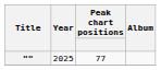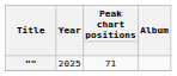 <table class="wikitable plainrowheaders" style="text-align:center;">
 <tr>
 <th scope="col" rowspan="2" style="width:5em;">Title</th>
 <th scope="col" rowspan="2" style="width:1em;">Year</th>
 <th colspan="1">Peak chart positions</th>
 <th scope="col" rowspan="2">Album</th>
 </tr>
 <tr>
 <th scope="col" style="width:3em;font-size:90%;"><a href='#'></a><br></th>
 </tr>
 <tr>
 <th scope="row">""</th>
 <td>2025</td>
-<td>77</td>
+<td>71</td>
 <td></td>
 </tr>
 <tr>
 </tr>
 </table>
